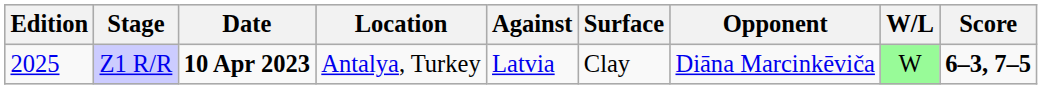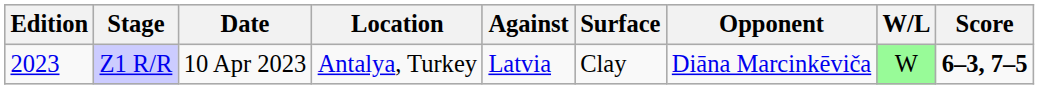 <table class=wikitable style=font-size:97%>
 <tr>
 <th>Edition</th>
 <th>Stage</th>
 <th>Date</th>
 <th>Location</th>
 <th>Against</th>
 <th>Surface</th>
 <th>Opponent</th>
 <th>W/L</th>
 <th>Score</th>
 </tr>
 <tr>
-<td rowspan="1"><a href='#'>2025</a></td>
+<td rowspan="1"><a href='#'>2023</a></td>
 <td style="background:#ccf;" rowspan="1"><a href='#'>Z1 R/R</a></td>
-<td><strong>10 Apr 2023</strong></td>
+<td>10 Apr 2023</td>
 <td rowspan="1"><a href='#'>Antalya</a>, Turkey</td>
 <td> <a href='#'>Latvia</a></td>
 <td rowspan="1">Clay</td>
 <td><a href='#'>Diāna Marcinkēviča</a></td>
 <td style="text-align:center; background:#98fb98;">W</td>
 <td><strong>6–3, 7–5</strong></td>
 </tr>
 </table>
